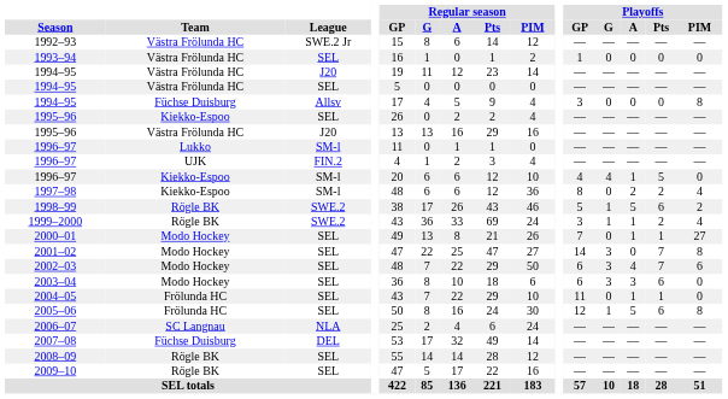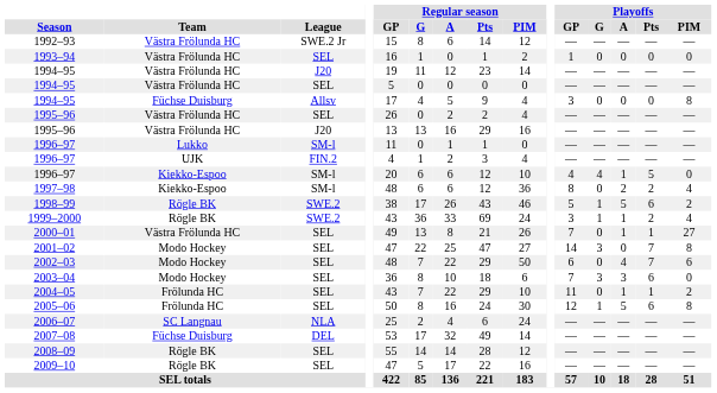 <table border="0" cellpadding="1" cellspacing="0" style="text-align:center; width:60em">
 <tr bgcolor="#e0e0e0">
 <th colspan="3" bgcolor="#ffffff"> </th>
 <th rowspan="99" bgcolor="#ffffff"> </th>
 <th colspan="5"><a href='#'>Regular season</a></th>
 <th rowspan="99" bgcolor="#ffffff"> </th>
 <th colspan="5"><a href='#'>Playoffs</a></th>
 </tr>
 <tr bgcolor="#e0e0e0">
 <th><a href='#'>Season</a></th>
 <th>Team</th>
 <th>League</th>
 <th>GP</th>
 <th><a href='#'>G</a></th>
 <th><a href='#'>A</a></th>
 <th><a href='#'>Pts</a></th>
 <th><a href='#'>PIM</a></th>
 <th>GP</th>
 <th>G</th>
 <th>A</th>
 <th>Pts</th>
 <th>PIM</th>
 </tr>
 <tr>
 <td>1992–93</td>
 <td><a href='#'>Västra Frölunda HC</a></td>
 <td>SWE.2 Jr</td>
 <td>15</td>
 <td>8</td>
 <td>6</td>
 <td>14</td>
 <td>12</td>
 <td>—</td>
 <td>—</td>
 <td>—</td>
 <td>—</td>
 <td>—</td>
 </tr>
 <tr bgcolor="#f0f0f0">
 <td><a href='#'>1993–94</a></td>
 <td>Västra Frölunda HC</td>
 <td><a href='#'>SEL</a></td>
 <td>16</td>
 <td>1</td>
 <td>0</td>
 <td>1</td>
 <td>2</td>
 <td>1</td>
 <td>0</td>
 <td>0</td>
 <td>0</td>
 <td>0</td>
 </tr>
 <tr>
 <td>1994–95</td>
 <td>Västra Frölunda HC</td>
 <td><a href='#'>J20</a></td>
 <td>19</td>
 <td>11</td>
 <td>12</td>
 <td>23</td>
 <td>14</td>
 <td>—</td>
 <td>—</td>
 <td>—</td>
 <td>—</td>
 <td>—</td>
 </tr>
 <tr bgcolor="#f0f0f0">
 <td><a href='#'>1994–95</a></td>
 <td>Västra Frölunda HC</td>
 <td>SEL</td>
 <td>5</td>
 <td>0</td>
 <td>0</td>
 <td>0</td>
 <td>0</td>
 <td>—</td>
 <td>—</td>
 <td>—</td>
 <td>—</td>
 <td>—</td>
 </tr>
 <tr>
 <td><a href='#'>1994–95</a></td>
 <td><a href='#'>Füchse Duisburg</a></td>
 <td><a href='#'>Allsv</a></td>
 <td>17</td>
 <td>4</td>
 <td>5</td>
 <td>9</td>
 <td>4</td>
 <td>3</td>
 <td>0</td>
 <td>0</td>
 <td>0</td>
 <td>8</td>
 </tr>
 <tr bgcolor="#f0f0f0">
 <td><a href='#'>1995–96</a></td>
-<td><a href='#'>Kiekko-Espoo</a></td>
+<td>Västra Frölunda HC</td>
 <td>SEL</td>
 <td>26</td>
 <td>0</td>
 <td>2</td>
 <td>2</td>
 <td>4</td>
 <td>—</td>
 <td>—</td>
 <td>—</td>
 <td>—</td>
 <td>—</td>
 </tr>
 <tr>
 <td>1995–96</td>
 <td>Västra Frölunda HC</td>
 <td>J20</td>
 <td>13</td>
 <td>13</td>
 <td>16</td>
 <td>29</td>
 <td>16</td>
 <td>—</td>
 <td>—</td>
 <td>—</td>
 <td>—</td>
 <td>—</td>
 </tr>
 <tr bgcolor="#f0f0f0">
 <td><a href='#'>1996–97</a></td>
 <td><a href='#'>Lukko</a></td>
 <td><a href='#'>SM-l</a></td>
 <td>11</td>
 <td>0</td>
 <td>1</td>
 <td>1</td>
 <td>0</td>
 <td>—</td>
 <td>—</td>
 <td>—</td>
 <td>—</td>
 <td>—</td>
 </tr>
 <tr>
 <td><a href='#'>1996–97</a></td>
 <td>UJK</td>
 <td><a href='#'>FIN.2</a></td>
 <td>4</td>
 <td>1</td>
 <td>2</td>
 <td>3</td>
 <td>4</td>
 <td>—</td>
 <td>—</td>
 <td>—</td>
 <td>—</td>
 <td>—</td>
 </tr>
 <tr bgcolor="#f0f0f0">
 <td>1996–97</td>
 <td><a href='#'>Kiekko-Espoo</a></td>
 <td>SM-l</td>
 <td>20</td>
 <td>6</td>
 <td>6</td>
 <td>12</td>
 <td>10</td>
 <td>4</td>
 <td>4</td>
 <td>1</td>
 <td>5</td>
 <td>0</td>
 </tr>
 <tr>
 <td><a href='#'>1997–98</a></td>
 <td>Kiekko-Espoo</td>
 <td>SM-l</td>
 <td>48</td>
 <td>6</td>
 <td>6</td>
 <td>12</td>
 <td>36</td>
 <td>8</td>
 <td>0</td>
 <td>2</td>
 <td>2</td>
 <td>4</td>
 </tr>
 <tr bgcolor="#f0f0f0">
 <td><a href='#'>1998–99</a></td>
 <td><a href='#'>Rögle BK</a></td>
 <td><a href='#'>SWE.2</a></td>
 <td>38</td>
 <td>17</td>
 <td>26</td>
 <td>43</td>
 <td>46</td>
 <td>5</td>
 <td>1</td>
 <td>5</td>
 <td>6</td>
 <td>2</td>
 </tr>
 <tr>
 <td><a href='#'>1999–2000</a></td>
 <td>Rögle BK</td>
 <td><a href='#'>SWE.2</a></td>
 <td>43</td>
 <td>36</td>
 <td>33</td>
 <td>69</td>
 <td>24</td>
 <td>3</td>
 <td>1</td>
 <td>1</td>
 <td>2</td>
 <td>4</td>
 </tr>
 <tr bgcolor="#f0f0f0">
 <td><a href='#'>2000–01</a></td>
-<td><a href='#'>Modo Hockey</a></td>
+<td>Västra Frölunda HC</td>
 <td>SEL</td>
 <td>49</td>
 <td>13</td>
 <td>8</td>
 <td>21</td>
 <td>26</td>
 <td>7</td>
 <td>0</td>
 <td>1</td>
 <td>1</td>
 <td>27</td>
 </tr>
 <tr>
 <td><a href='#'>2001–02</a></td>
 <td>Modo Hockey</td>
 <td>SEL</td>
 <td>47</td>
 <td>22</td>
 <td>25</td>
 <td>47</td>
 <td>27</td>
 <td>14</td>
 <td>3</td>
 <td>0</td>
 <td>7</td>
 <td>8</td>
 </tr>
 <tr bgcolor="#f0f0f0">
 <td><a href='#'>2002–03</a></td>
 <td>Modo Hockey</td>
 <td>SEL</td>
 <td>48</td>
 <td>7</td>
 <td>22</td>
 <td>29</td>
 <td>50</td>
 <td>6</td>
-<td>3</td>
+<td>0</td>
 <td>4</td>
 <td>7</td>
 <td>6</td>
 </tr>
 <tr>
 <td><a href='#'>2003–04</a></td>
 <td>Modo Hockey</td>
 <td>SEL</td>
 <td>36</td>
 <td>8</td>
 <td>10</td>
 <td>18</td>
 <td>6</td>
-<td>6</td>
+<td>7</td>
 <td>3</td>
 <td>3</td>
 <td>6</td>
 <td>0</td>
 </tr>
 <tr bgcolor="#f0f0f0">
 <td><a href='#'>2004–05</a></td>
 <td>Frölunda HC</td>
 <td>SEL</td>
 <td>43</td>
 <td>7</td>
 <td>22</td>
 <td>29</td>
 <td>10</td>
 <td>11</td>
 <td>0</td>
 <td>1</td>
 <td>1</td>
-<td>0</td>
+<td>2</td>
 </tr>
 <tr>
 <td><a href='#'>2005–06</a></td>
 <td>Frölunda HC</td>
 <td>SEL</td>
 <td>50</td>
 <td>8</td>
 <td>16</td>
 <td>24</td>
 <td>30</td>
 <td>12</td>
 <td>1</td>
 <td>5</td>
 <td>6</td>
 <td>8</td>
 </tr>
 <tr bgcolor="#f0f0f0">
 <td><a href='#'>2006–07</a></td>
 <td><a href='#'>SC Langnau</a></td>
 <td><a href='#'>NLA</a></td>
 <td>25</td>
 <td>2</td>
 <td>4</td>
 <td>6</td>
 <td>24</td>
 <td>—</td>
 <td>—</td>
 <td>—</td>
 <td>—</td>
 <td>—</td>
 </tr>
 <tr>
 <td><a href='#'>2007–08</a></td>
 <td><a href='#'>Füchse Duisburg</a></td>
 <td><a href='#'>DEL</a></td>
 <td>53</td>
 <td>17</td>
 <td>32</td>
 <td>49</td>
 <td>14</td>
 <td>—</td>
 <td>—</td>
 <td>—</td>
 <td>—</td>
 <td>—</td>
 </tr>
 <tr bgcolor="#f0f0f0">
 <td><a href='#'>2008–09</a></td>
 <td>Rögle BK</td>
 <td>SEL</td>
 <td>55</td>
 <td>14</td>
 <td>14</td>
 <td>28</td>
 <td>12</td>
 <td>—</td>
 <td>—</td>
 <td>—</td>
 <td>—</td>
 <td>—</td>
 </tr>
 <tr>
 <td><a href='#'>2009–10</a></td>
 <td>Rögle BK</td>
 <td>SEL</td>
 <td>47</td>
 <td>5</td>
 <td>17</td>
 <td>22</td>
 <td>16</td>
 <td>—</td>
 <td>—</td>
 <td>—</td>
 <td>—</td>
 <td>—</td>
 </tr>
 <tr bgcolor="#e0e0e0">
 <th colspan="3">SEL totals</th>
 <th>422</th>
 <th>85</th>
 <th>136</th>
 <th>221</th>
 <th>183</th>
 <th>57</th>
 <th>10</th>
 <th>18</th>
 <th>28</th>
 <th>51</th>
 </tr>
 </table>
